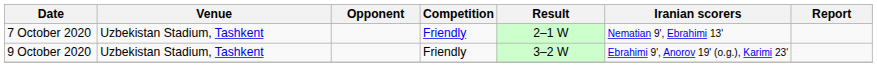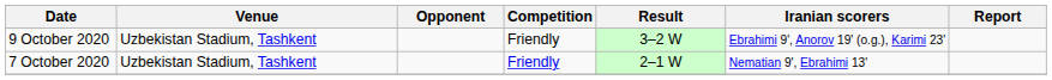 <table class="wikitable">
 <tr>
 <th width=115>Date</th>
 <th width=300>Venue</th>
 <th width=110>Opponent</th>
 <th>Competition</th>
 <th width=135>Result</th>
 <th>Iranian scorers</th>
 <th width=100>Report</th>
 </tr>
 <tr>
+<td>9 October 2020</td>
+<td> Uzbekistan Stadium, <a href='#'>Tashkent</a></td>
+<td></td>
+<td>Friendly</td>
+<td bgcolor=#ccffcc align=center>3–2 W</td>
+<td><small> <a href='#'>Ebrahimi</a> 9', <a href='#'>Anorov</a> 19' (o.g.), <a href='#'>Karimi</a> 23' </small></td>
+<td align=center></td>
+</tr>
+<tr>
 <td>7 October 2020</td>
 <td> Uzbekistan Stadium, <a href='#'>Tashkent</a></td>
 <td></td>
 <td><a href='#'>Friendly</a></td>
 <td bgcolor=#ccffcc align=center>2–1 W</td>
 <td><small> <a href='#'>Nematian</a> 9', <a href='#'>Ebrahimi</a> 13' </small></td>
 <td align=center></td>
 </tr>
 <tr>
-<td>9 October 2020</td>
-<td> Uzbekistan Stadium, <a href='#'>Tashkent</a></td>
-<td></td>
-<td>Friendly</td>
-<td bgcolor=#ccffcc align=center>3–2 W</td>
-<td><small> <a href='#'>Ebrahimi</a> 9', <a href='#'>Anorov</a> 19' (o.g.), <a href='#'>Karimi</a> 23' </small></td>
-<td align=center></td>
-</tr>
-<tr>
 </tr>
 </table>
